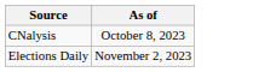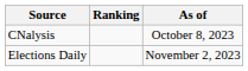 <table class="wikitable" style="text-align:center">
 <tr>
 <th>Source</th>
+<th>Ranking</th>
 <th>As of</th>
 </tr>
 <tr>
 <td align=left>CNalysis</td>
+<td></td>
 <td>October 8, 2023</td>
 </tr>
 <tr>
 <td align=left>Elections Daily</td>
+<td></td>
 <td>November 2, 2023</td>
 </tr>
 </table>
